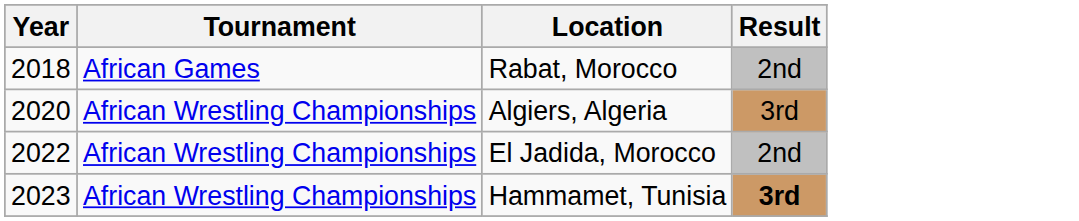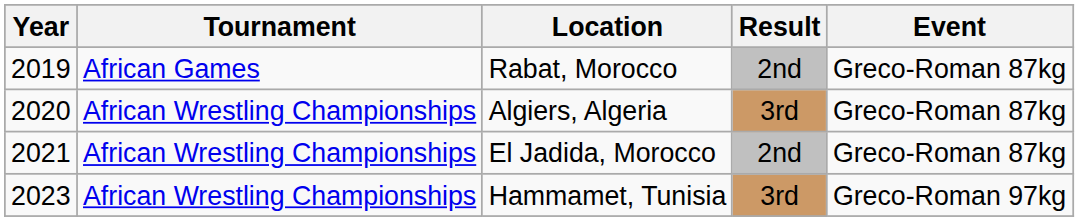 <table class="wikitable" style="font-size:95%;">
 <tr>
 <th>Year</th>
 <th>Tournament</th>
 <th>Location</th>
 <th>Result</th>
+<th>Event</th>
 </tr>
 <tr>
-<td>2018</td>
+<td>2019</td>
 <td><a href='#'>African Games</a></td>
 <td>Rabat, Morocco</td>
 <td align="center" bgcolor="silver">2nd</td>
+<td>Greco-Roman 87kg</td>
 </tr>
 <tr>
 <td>2020</td>
 <td><a href='#'>African Wrestling Championships</a></td>
 <td>Algiers, Algeria</td>
 <td align="center" bgcolor="cc9966">3rd</td>
+<td>Greco-Roman 87kg</td>
 </tr>
 <tr>
-<td>2022</td>
+<td>2021</td>
 <td><a href='#'>African Wrestling Championships</a></td>
 <td>El Jadida, Morocco</td>
 <td align="center" bgcolor="silver">2nd</td>
+<td>Greco-Roman 87kg</td>
 </tr>
 <tr>
 <td>2023</td>
 <td><a href='#'>African Wrestling Championships</a></td>
 <td>Hammamet, Tunisia</td>
-<td align="center" bgcolor="cc9966"><strong>3rd</strong></td>
+<td align="center" bgcolor="cc9966">3rd</td>
+<td>Greco-Roman 97kg</td>
 </tr>
 </table>
